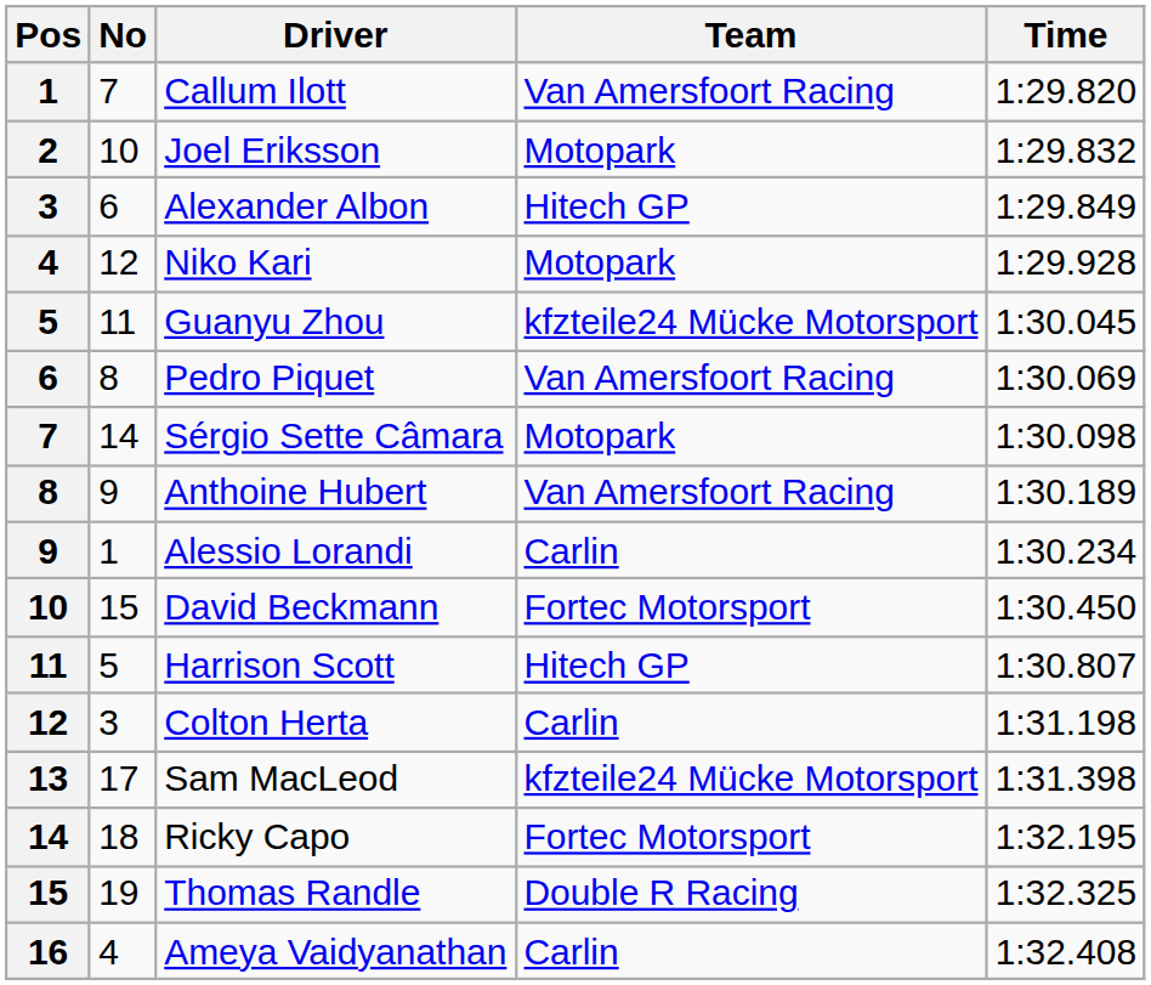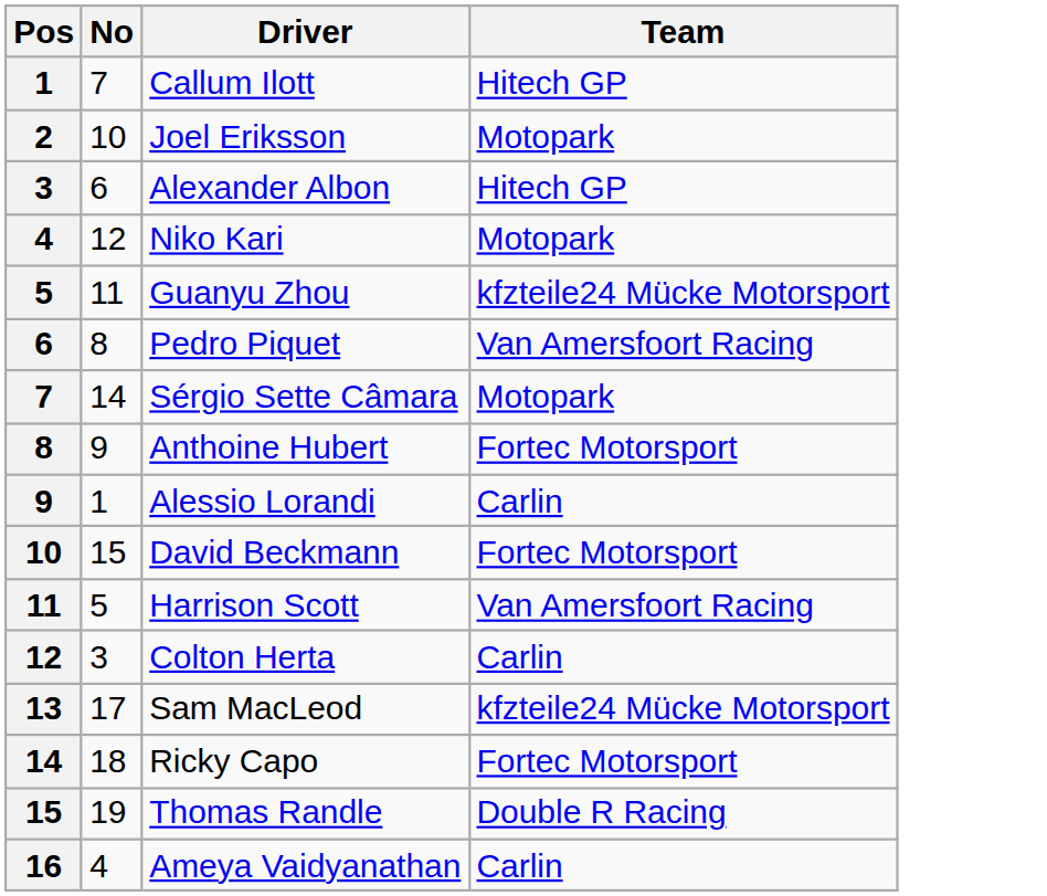 <table class="wikitable" style="font-size: 85%;">
 <tr>
 <th>Pos</th>
 <th>No</th>
 <th>Driver</th>
 <th>Team</th>
-<th>Time</th>
 </tr>
 <tr>
 <th>1</th>
 <td>7</td>
 <td> <a href='#'>Callum Ilott</a></td>
-<td><a href='#'>Van Amersfoort Racing</a></td>
-<td>1:29.820</td>
+<td><a href='#'>Hitech GP</a></td>
 </tr>
 <tr>
 <th>2</th>
 <td>10</td>
 <td> <a href='#'>Joel Eriksson</a></td>
 <td><a href='#'>Motopark</a></td>
-<td>1:29.832</td>
 </tr>
 <tr>
 <th>3</th>
 <td>6</td>
 <td> <a href='#'>Alexander Albon</a></td>
 <td><a href='#'>Hitech GP</a></td>
-<td>1:29.849</td>
 </tr>
 <tr>
 <th>4</th>
 <td>12</td>
 <td> <a href='#'>Niko Kari</a></td>
 <td><a href='#'>Motopark</a></td>
-<td>1:29.928</td>
 </tr>
 <tr>
 <th>5</th>
 <td>11</td>
 <td> <a href='#'>Guanyu Zhou</a></td>
 <td><a href='#'>kfzteile24 Mücke Motorsport</a></td>
-<td>1:30.045</td>
 </tr>
 <tr>
 <th>6</th>
 <td>8</td>
 <td> <a href='#'>Pedro Piquet</a></td>
 <td><a href='#'>Van Amersfoort Racing</a></td>
-<td>1:30.069</td>
 </tr>
 <tr>
 <th>7</th>
 <td>14</td>
 <td> <a href='#'>Sérgio Sette Câmara</a></td>
 <td><a href='#'>Motopark</a></td>
-<td>1:30.098</td>
 </tr>
 <tr>
 <th>8</th>
 <td>9</td>
 <td> <a href='#'>Anthoine Hubert</a></td>
-<td><a href='#'>Van Amersfoort Racing</a></td>
-<td>1:30.189</td>
+<td><a href='#'>Fortec Motorsport</a></td>
 </tr>
 <tr>
 <th>9</th>
 <td>1</td>
 <td> <a href='#'>Alessio Lorandi</a></td>
 <td><a href='#'>Carlin</a></td>
-<td>1:30.234</td>
 </tr>
 <tr>
 <th>10</th>
 <td>15</td>
 <td> <a href='#'>David Beckmann</a></td>
 <td><a href='#'>Fortec Motorsport</a></td>
-<td>1:30.450</td>
 </tr>
 <tr>
 <th>11</th>
 <td>5</td>
 <td> <a href='#'>Harrison Scott</a></td>
-<td><a href='#'>Hitech GP</a></td>
-<td>1:30.807</td>
+<td><a href='#'>Van Amersfoort Racing</a></td>
 </tr>
 <tr>
 <th>12</th>
 <td>3</td>
 <td> <a href='#'>Colton Herta</a></td>
 <td><a href='#'>Carlin</a></td>
-<td>1:31.198</td>
 </tr>
 <tr>
 <th>13</th>
 <td>17</td>
 <td> Sam MacLeod</td>
 <td><a href='#'>kfzteile24 Mücke Motorsport</a></td>
-<td>1:31.398</td>
 </tr>
 <tr>
 <th>14</th>
 <td>18</td>
 <td> Ricky Capo</td>
 <td><a href='#'>Fortec Motorsport</a></td>
-<td>1:32.195</td>
 </tr>
 <tr>
 <th>15</th>
 <td>19</td>
 <td> <a href='#'>Thomas Randle</a></td>
 <td><a href='#'>Double R Racing</a></td>
-<td>1:32.325</td>
 </tr>
 <tr>
 <th>16</th>
 <td>4</td>
 <td> <a href='#'>Ameya Vaidyanathan</a></td>
 <td><a href='#'>Carlin</a></td>
-<td>1:32.408</td>
 </tr>
 </table>
